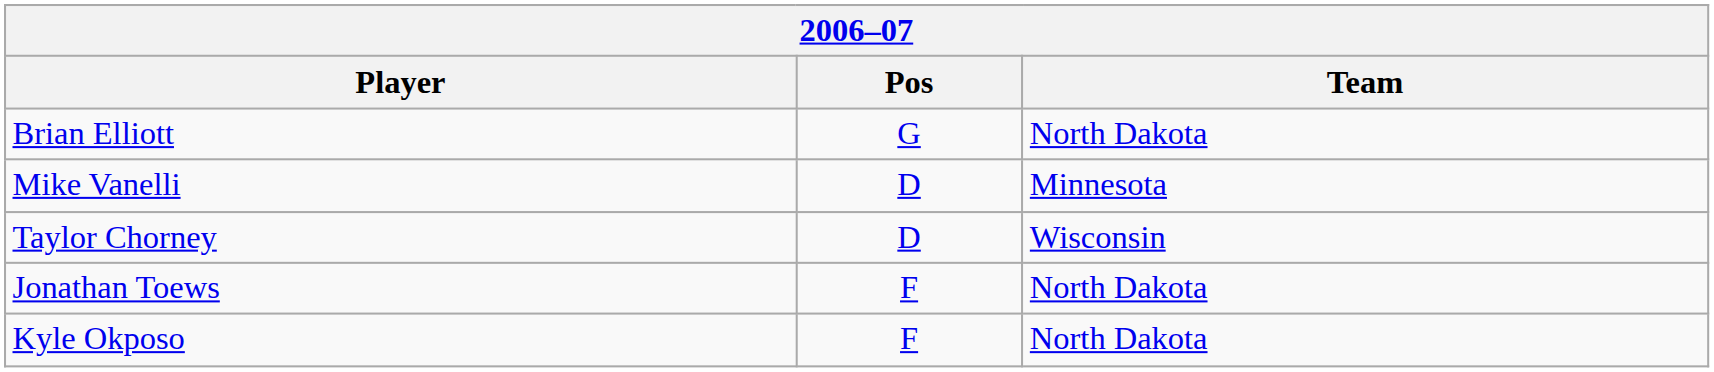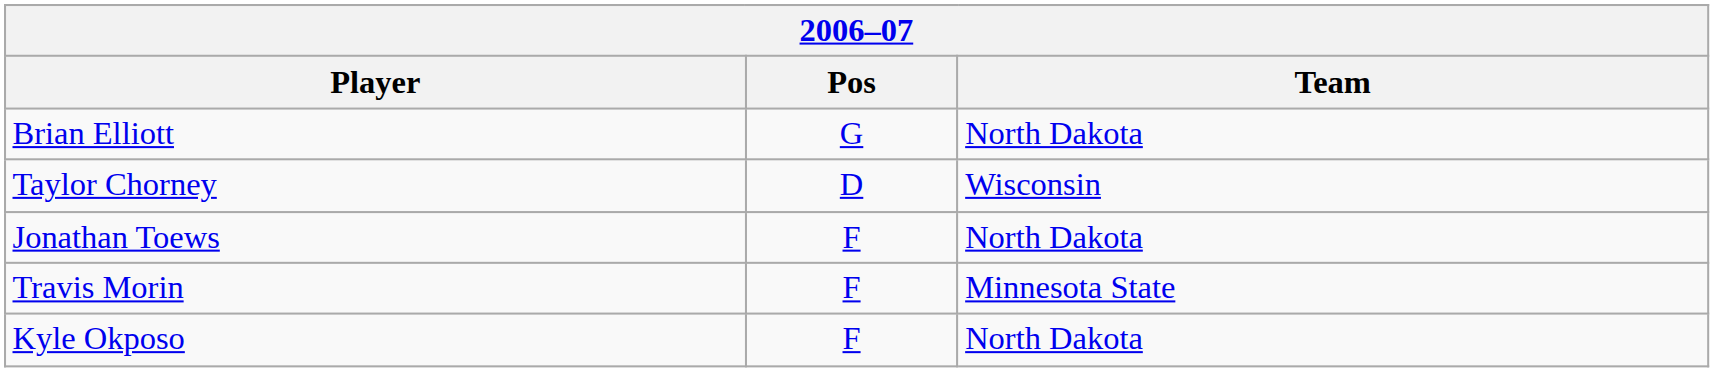 <table class="wikitable" width=95%>
 <tr>
 <th colspan=3><a href='#'>2006–07</a></th>
 </tr>
 <tr>
 <th>Player</th>
 <th>Pos</th>
 <th>Team</th>
 </tr>
 <tr>
 <td><a href='#'>Brian Elliott</a></td>
 <td align=center><a href='#'>G</a></td>
 <td><a href='#'>North Dakota</a></td>
 </tr>
 <tr>
-<td><a href='#'>Mike Vanelli</a></td>
-<td align=center><a href='#'>D</a></td>
-<td><a href='#'>Minnesota</a></td>
-</tr>
-<tr>
 <td><a href='#'>Taylor Chorney</a></td>
 <td align=center><a href='#'>D</a></td>
 <td><a href='#'>Wisconsin</a></td>
 </tr>
 <tr>
 <td><a href='#'>Jonathan Toews</a></td>
 <td align=center><a href='#'>F</a></td>
 <td><a href='#'>North Dakota</a></td>
 </tr>
 <tr>
+<td><a href='#'>Travis Morin</a></td>
+<td align=center><a href='#'>F</a></td>
+<td><a href='#'>Minnesota State</a></td>
+</tr>
+<tr>
 <td><a href='#'>Kyle Okposo</a></td>
 <td align=center><a href='#'>F</a></td>
 <td><a href='#'>North Dakota</a></td>
 </tr>
 </table>
